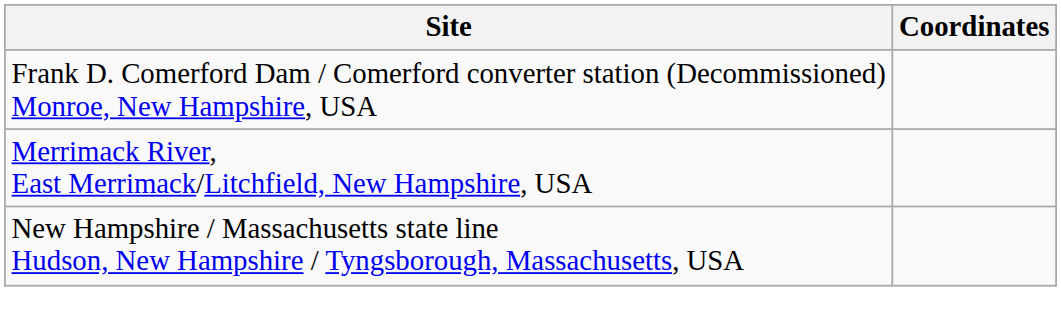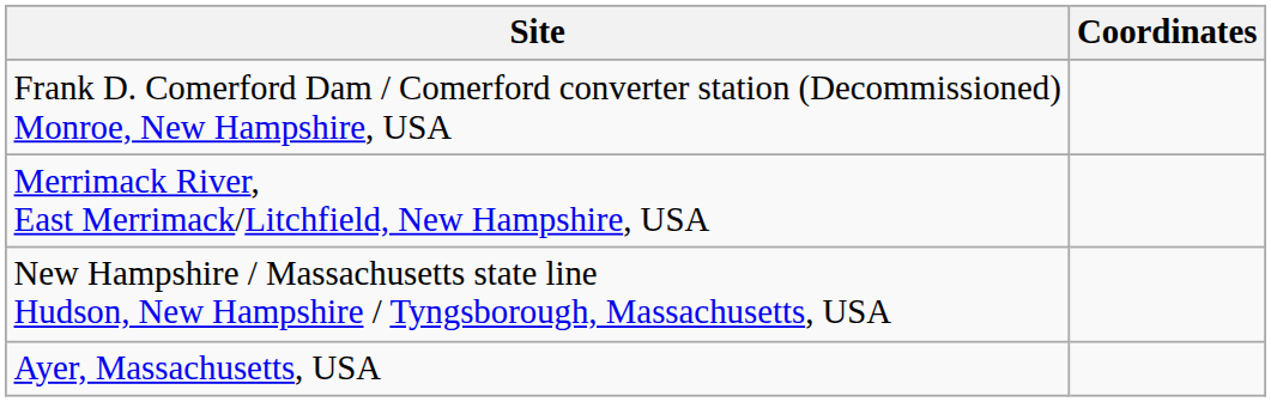 <table class="wikitable sortable">
 <tr>
 <th>Site</th>
 <th>Coordinates</th>
 </tr>
 <tr>
 <td>Frank D. Comerford Dam / Comerford converter station (Decommissioned) <br><a href='#'>Monroe, New Hampshire</a>, USA</td>
 <td></td>
 </tr>
 <tr>
 <td><a href='#'>Merrimack River</a>,<br><a href='#'>East Merrimack</a>/<a href='#'>Litchfield, New Hampshire</a>, USA</td>
 <td></td>
 </tr>
 <tr>
 <td>New Hampshire / Massachusetts state line<br><a href='#'>Hudson, New Hampshire</a> / <a href='#'>Tyngsborough, Massachusetts</a>, USA</td>
 <td></td>
 </tr>
+<tr>
+<td><a href='#'>Ayer, Massachusetts</a>, USA</td>
+<td></td>
+</tr>
 </table>
